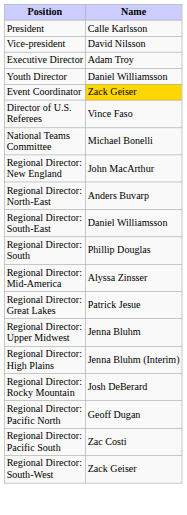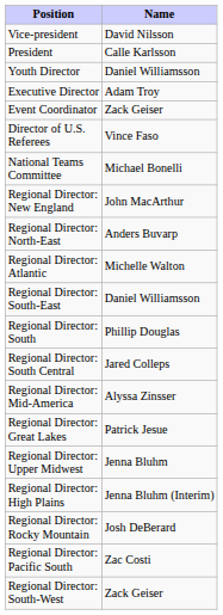 <table class="wikitable">
 <tr align="center" bgcolor="ccccff">
 <td> <strong>Position</strong> </td>
 <td><strong>Name</strong></td>
 </tr>
 <tr>
+<td>Vice-president     </td>
+<td>David Nilsson   </td>
+</tr>
+<tr>
 <td>President</td>
 <td>Calle Karlsson</td>
 </tr>
 <tr>
-<td>Vice-president     </td>
-<td>David Nilsson   </td>
+<td>Youth Director</td>
+<td>Daniel Williamsson</td>
 </tr>
 <tr>
 <td>Executive Director</td>
 <td>Adam Troy</td>
 </tr>
 <tr>
-<td>Youth Director</td>
-<td>Daniel Williamsson</td>
-</tr>
-<tr>
 <td>Event Coordinator</td>
-<td style="background: gold;">Zack Geiser</td>
+<td>Zack Geiser</td>
 </tr>
 <tr>
 <td>Director of U.S.<br>Referees</td>
 <td>Vince Faso</td>
 </tr>
 <tr>
 <td>National Teams<br>Committee</td>
 <td>Michael Bonelli</td>
 </tr>
 <tr>
 <td>Regional Director:<br>New England</td>
 <td>John MacArthur</td>
 </tr>
 <tr>
 <td>Regional Director:<br>North-East</td>
 <td>Anders Buvarp</td>
 </tr>
 <tr>
+<td>Regional Director:<br>Atlantic</td>
+<td>Michelle Walton</td>
+</tr>
+<tr>
 <td>Regional Director:<br>South-East</td>
 <td>Daniel Williamsson</td>
 </tr>
 <tr>
 <td>Regional Director:<br>South</td>
 <td>Phillip Douglas</td>
+</tr>
+<tr>
+<td>Regional Director:<br>South Central</td>
+<td>Jared Colleps</td>
 </tr>
 <tr>
 <td>Regional Director:<br>Mid-America</td>
 <td>Alyssa Zinsser</td>
 </tr>
 <tr>
 <td>Regional Director:<br>Great Lakes</td>
 <td>Patrick Jesue</td>
 </tr>
 <tr>
 <td>Regional Director:<br>Upper Midwest</td>
 <td>Jenna Bluhm</td>
 </tr>
 <tr>
 <td>Regional Director:<br>High Plains</td>
 <td>Jenna Bluhm (Interim)</td>
 </tr>
 <tr>
 <td>Regional Director:<br>Rocky Mountain</td>
 <td>Josh DeBerard</td>
 </tr>
 <tr>
-<td>Regional Director:<br>Pacific North</td>
-<td>Geoff Dugan</td>
-</tr>
-<tr>
 <td>Regional Director:<br>Pacific South</td>
 <td>Zac Costi</td>
 </tr>
 <tr>
 <td>Regional Director:<br>South-West</td>
 <td>Zack Geiser</td>
 </tr>
 </table>
